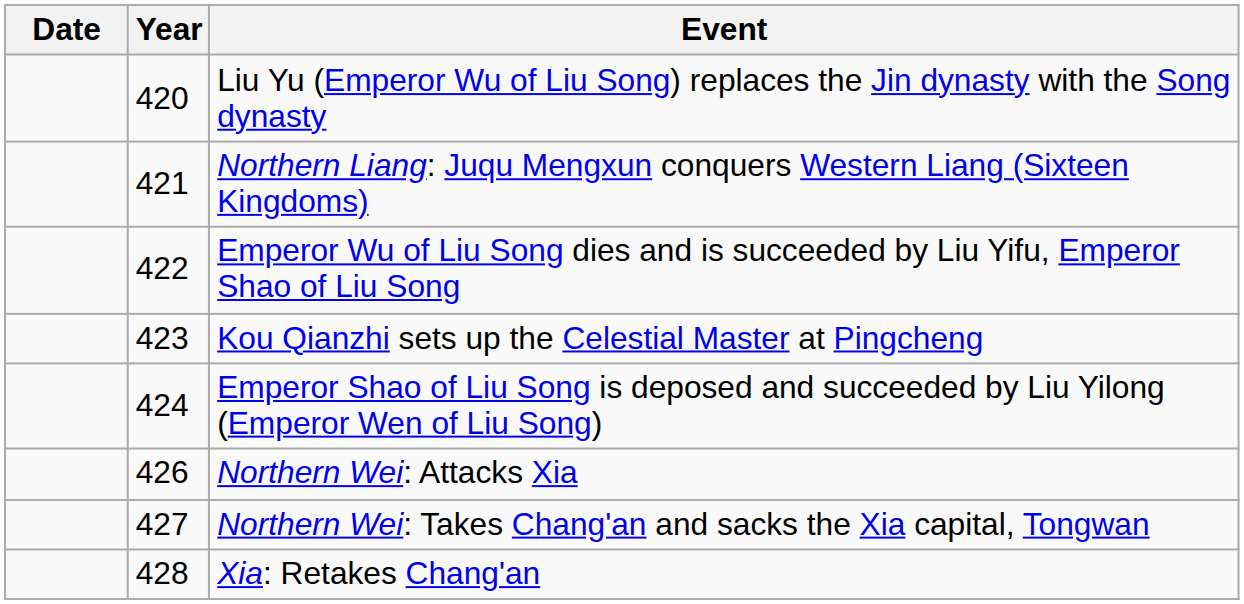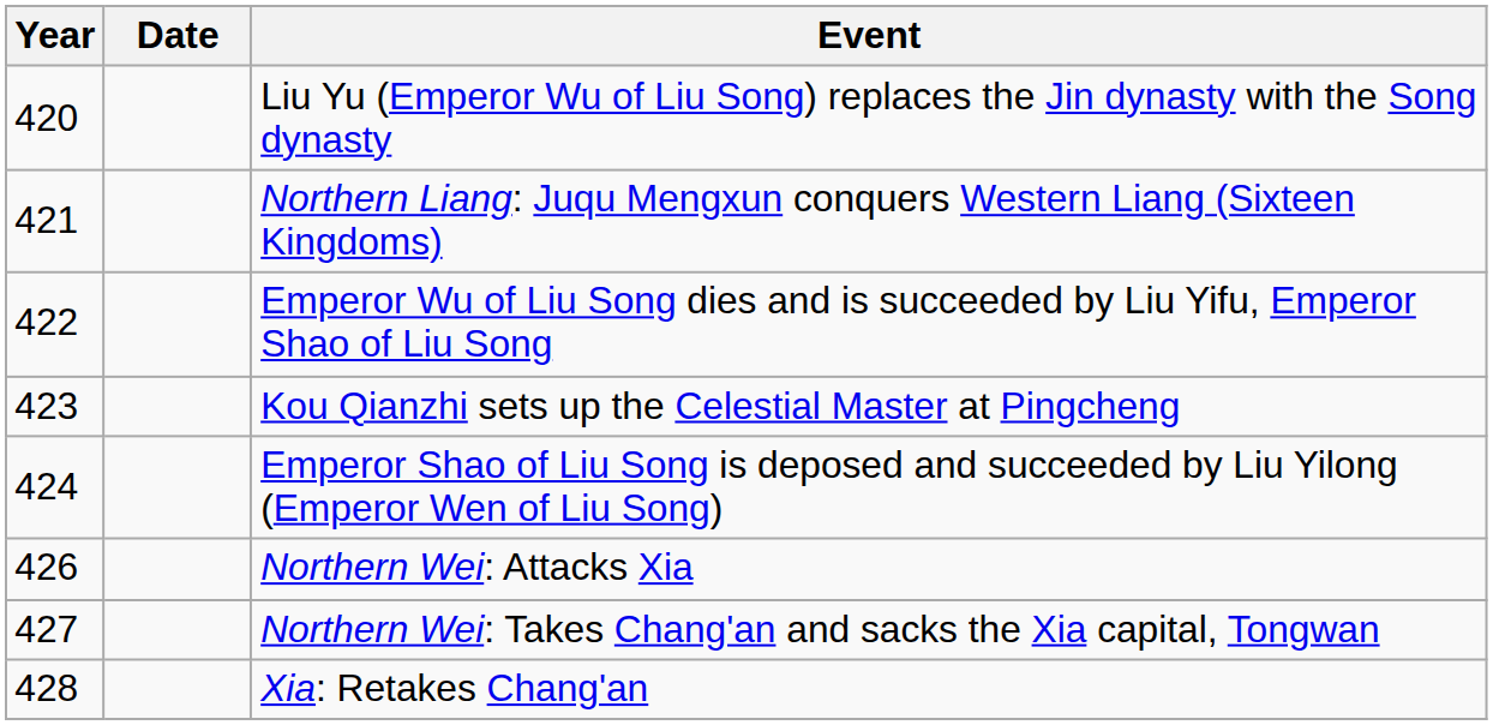 <table class="wikitable" style="width:100%;">
 <tr>
+<th style="width:6%">Year</th>
 <th style="width:10%">Date</th>
-<th style="width:6%">Year</th>
 <th>Event</th>
 </tr>
 <tr>
+<td>420</td>
 <td></td>
-<td>420</td>
 <td>Liu Yu (<a href='#'>Emperor Wu of Liu Song</a>) replaces the <a href='#'>Jin dynasty</a> with the <a href='#'>Song dynasty</a></td>
 </tr>
 <tr>
+<td>421</td>
 <td></td>
-<td>421</td>
 <td><em><a href='#'>Northern Liang</a></em>: <a href='#'>Juqu Mengxun</a> conquers <a href='#'>Western Liang (Sixteen Kingdoms)</a></td>
 </tr>
 <tr>
+<td>422</td>
 <td></td>
-<td>422</td>
 <td><a href='#'>Emperor Wu of Liu Song</a> dies and is succeeded by Liu Yifu, <a href='#'>Emperor Shao of Liu Song</a></td>
 </tr>
 <tr>
+<td>423</td>
 <td></td>
-<td>423</td>
 <td><a href='#'>Kou Qianzhi</a> sets up the <a href='#'>Celestial Master</a> at <a href='#'>Pingcheng</a></td>
 </tr>
 <tr>
+<td>424</td>
 <td></td>
-<td>424</td>
 <td><a href='#'>Emperor Shao of Liu Song</a> is deposed and succeeded by Liu Yilong (<a href='#'>Emperor Wen of Liu Song</a>)</td>
 </tr>
 <tr>
+<td>426</td>
 <td></td>
-<td>426</td>
 <td><em><a href='#'>Northern Wei</a></em>: Attacks <a href='#'>Xia</a></td>
 </tr>
 <tr>
+<td>427</td>
 <td></td>
-<td>427</td>
 <td><em><a href='#'>Northern Wei</a></em>: Takes <a href='#'>Chang'an</a> and sacks the <a href='#'>Xia</a> capital, <a href='#'>Tongwan</a></td>
 </tr>
 <tr>
+<td>428</td>
 <td></td>
-<td>428</td>
 <td><em><a href='#'>Xia</a></em>: Retakes <a href='#'>Chang'an</a></td>
 </tr>
 </table>
